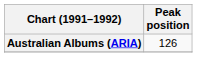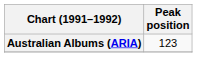 <table class="wikitable sortable plainrowheaders" style="text-align:center">
 <tr>
 <th scope="col">Chart (1991–1992)</th>
 <th scope="col">Peak<br>position</th>
 </tr>
 <tr>
 <th scope="row">Australian Albums (<a href='#'>ARIA</a>)</th>
-<td>126</td>
+<td>123</td>
 </tr>
 <tr>
 </tr>
 <tr>
 </tr>
 </table>
